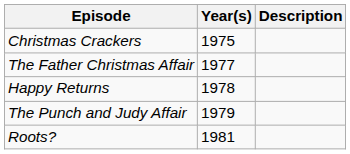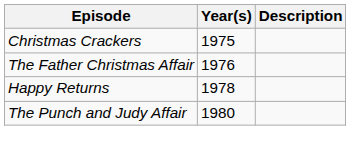 <table class="wikitable sortable">
 <tr>
 <th>Episode</th>
 <th>Year(s)</th>
 <th>Description</th>
 </tr>
 <tr>
 <td><em>Christmas Crackers</em></td>
 <td>1975</td>
 </tr>
 <tr>
 <td><em>The Father Christmas Affair</em></td>
-<td>1977</td>
+<td>1976</td>
 <td></td>
 </tr>
 <tr>
 <td><em>Happy Returns</em></td>
 <td>1978</td>
 <td></td>
 </tr>
 <tr>
 <td><em>The Punch and Judy Affair</em></td>
-<td>1979</td>
-<td></td>
-</tr>
-<tr>
-<td><em>Roots?</em></td>
-<td>1981</td>
+<td>1980</td>
 <td></td>
 </tr>
 </table>
